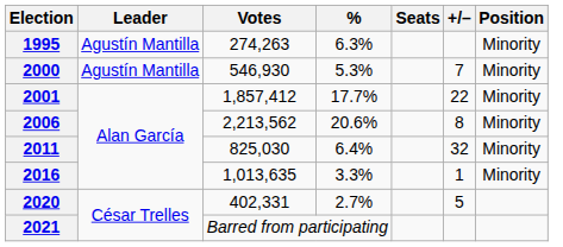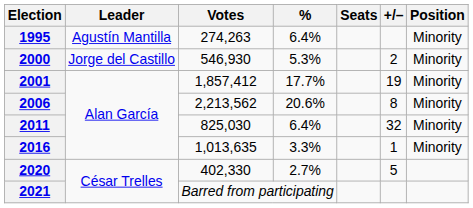 <table class=wikitable style=text-align:center>
 <tr>
 <th>Election</th>
 <th>Leader</th>
 <th><strong>Votes</strong></th>
 <th><strong>%</strong></th>
 <th><strong>Seats</strong></th>
 <th>+/–</th>
 <th>Position</th>
 </tr>
 <tr>
 <th><a href='#'>1995</a></th>
 <td><a href='#'>Agustín Mantilla</a></td>
 <td>274,263</td>
-<td>6.3%</td>
+<td>6.4%</td>
 <td></td>
 <td></td>
 <td>Minority</td>
 </tr>
 <tr>
 <th><a href='#'>2000</a></th>
-<td><a href='#'>Agustín Mantilla</a></td>
+<td><a href='#'>Jorge del Castillo</a></td>
 <td>546,930</td>
 <td>5.3%</td>
 <td></td>
-<td> 7</td>
+<td> 2</td>
 <td>Minority</td>
 </tr>
 <tr>
 <th><a href='#'>2001</a></th>
 <td rowspan="4"><a href='#'>Alan García</a></td>
 <td>1,857,412</td>
 <td>17.7%</td>
 <td></td>
-<td> 22</td>
+<td> 19</td>
 <td>Minority</td>
 </tr>
 <tr>
 <th><a href='#'>2006</a></th>
 <td>2,213,562</td>
 <td>20.6%</td>
 <td></td>
 <td> 8</td>
 <td>Minority</td>
 </tr>
 <tr>
 <th><a href='#'>2011</a></th>
 <td>825,030</td>
 <td>6.4%</td>
 <td></td>
 <td> 32</td>
 <td>Minority</td>
 </tr>
 <tr>
 <th><a href='#'>2016</a></th>
 <td>1,013,635</td>
 <td>3.3%<br></td>
 <td></td>
 <td> 1</td>
 <td>Minority</td>
 </tr>
 <tr>
 <th><a href='#'>2020</a></th>
 <td rowspan="4"><a href='#'>César Trelles</a></td>
-<td>402,331</td>
+<td>402,330</td>
 <td>2.7%</td>
 <td></td>
 <td> 5</td>
 <td></td>
 </tr>
 <tr>
 <th><a href='#'>2021</a></th>
 <td align=center colspan=2><em>Barred from participating</em></td>
 <td></td>
 <td></td>
 <td></td>
 </tr>
 </table>
